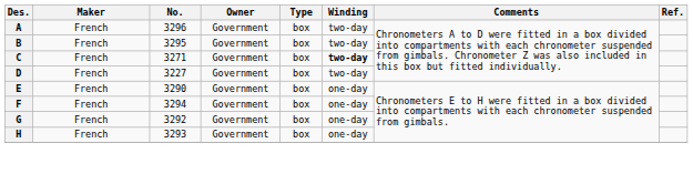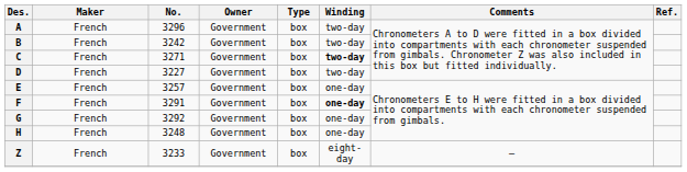 <table class=wikitable style="text-align:center;">
 <tr>
 <th scope="col" style="width:2.5em;">Des.</th>
 <th scope="col" style="width:12em;">Maker</th>
 <th scope="col" style="width:5em;">No.</th>
 <th scope="col" style="width:8em;">Owner</th>
 <th scope="col" style="width:4em;">Type</th>
 <th scope="col" style="width:5em;">Winding</th>
 <th scope="col" style="width:30em;">Comments</th>
 <th scope="col" style="width:2.5em;">Ref.</th>
 </tr>
 <tr>
 <th scope="row">A</th>
 <td>French</td>
 <td>3296</td>
 <td>Government</td>
 <td>box</td>
 <td>two-day</td>
 <td rowspan=4 style="text-align:left;">Chronometers A to D were fitted in a box divided into compartments with each chronometer suspended from gimbals.  Chronometer Z was also included in this box but fitted individually.</td>
 <td></td>
 </tr>
 <tr>
 <th scope="row">B</th>
 <td>French</td>
-<td>3295</td>
+<td>3242</td>
 <td>Government</td>
 <td>box</td>
 <td>two-day</td>
 <td></td>
 </tr>
 <tr>
 <th scope="row">C</th>
 <td>French</td>
 <td>3271</td>
 <td>Government</td>
 <td>box</td>
 <td><strong>two-day</strong></td>
 <td></td>
 </tr>
 <tr>
 <th scope="row">D</th>
 <td>French</td>
 <td>3227</td>
 <td>Government</td>
 <td>box</td>
 <td>two-day</td>
 <td></td>
 </tr>
 <tr>
 <th scope="row">E</th>
 <td>French</td>
-<td>3290</td>
+<td>3257</td>
 <td>Government</td>
 <td>box</td>
 <td>one-day</td>
 <td rowspan=4 style="text-align:left;">Chronometers E to H were fitted in a box divided into compartments with each chronometer suspended from gimbals.</td>
 <td></td>
 </tr>
 <tr>
 <th scope="row">F</th>
 <td>French</td>
-<td>3294</td>
+<td>3291</td>
 <td>Government</td>
 <td>box</td>
-<td>one-day</td>
+<td><strong>one-day</strong></td>
 <td></td>
 </tr>
 <tr>
 <th scope="row">G</th>
 <td>French</td>
 <td>3292</td>
 <td>Government</td>
 <td>box</td>
 <td>one-day</td>
 <td></td>
 </tr>
 <tr>
 <th scope="row">H</th>
 <td>French</td>
-<td>3293</td>
+<td>3248</td>
 <td>Government</td>
 <td>box</td>
 <td>one-day</td>
 <td></td>
 </tr>
 <tr>
+<th scope="row">Z</th>
+<td>French</td>
+<td>3233</td>
+<td>Government</td>
+<td>box</td>
+<td>eight-day</td>
+<td>–</td>
+<td></td>
+</tr>
+<tr>
 </tr>
 </table>
